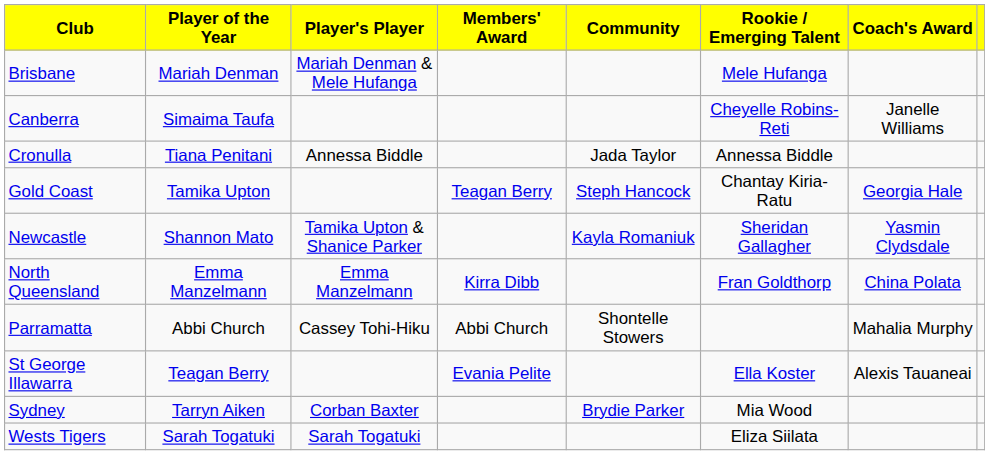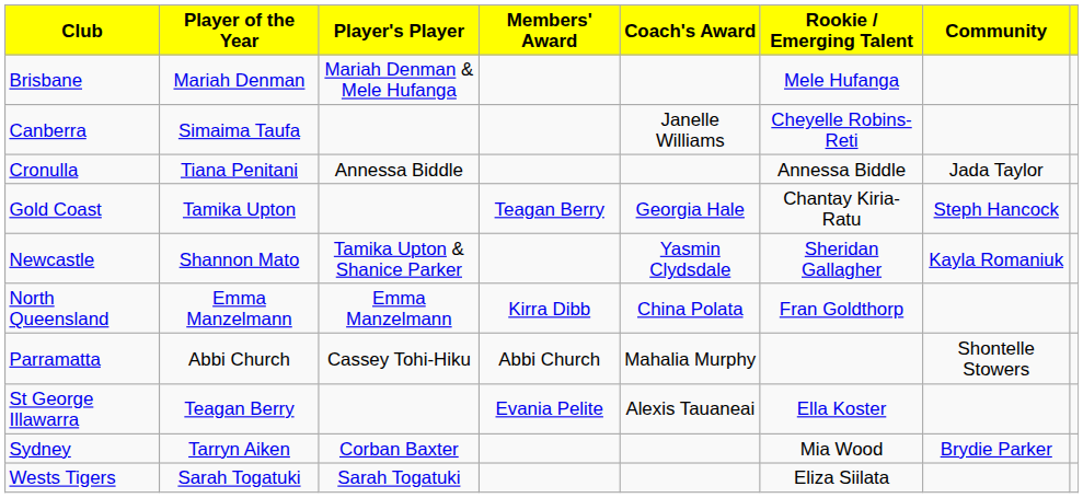 <table class="wikitable" style="width:100%; text-align:center; font-size:95%">
 <tr>
 <th style="background:yellow">Club</th>
 <th style="background:yellow">Player of the Year</th>
 <th style="background:yellow">Player's Player</th>
 <th style="background:yellow">Members' Award</th>
+<th style="background:yellow">Coach's Award</th>
+<th style="background:yellow">Rookie / <br>  Emerging Talent</th>
 <th style="background:yellow">Community</th>
-<th style="background:yellow">Rookie / <br>  Emerging Talent</th>
-<th style="background:yellow">Coach's Award</th>
 <th style="background:yellow"></th>
 </tr>
 <tr>
 <td align=left> <a href='#'>Brisbane</a></td>
 <td><a href='#'>Mariah Denman</a></td>
 <td><a href='#'>Mariah Denman</a> & <br> <a href='#'>Mele Hufanga</a></td>
 <td></td>
 <td></td>
 <td><a href='#'>Mele Hufanga</a></td>
 <td></td>
 <td></td>
 </tr>
 <tr>
 <td align=left> <a href='#'>Canberra</a></td>
 <td><a href='#'>Simaima Taufa</a></td>
 <td></td>
 <td></td>
+<td>Janelle Williams</td>
+<td><a href='#'>Cheyelle Robins-Reti</a></td>
 <td></td>
-<td><a href='#'>Cheyelle Robins-Reti</a></td>
-<td>Janelle Williams</td>
 <td></td>
 </tr>
 <tr>
 <td align=left> <a href='#'>Cronulla</a></td>
 <td><a href='#'>Tiana Penitani</a></td>
 <td>Annessa Biddle</td>
 <td></td>
+<td></td>
+<td>Annessa Biddle</td>
 <td>Jada Taylor</td>
-<td>Annessa Biddle</td>
-<td></td>
 <td></td>
 </tr>
 <tr>
 <td align=left> <a href='#'>Gold Coast</a></td>
 <td><a href='#'>Tamika Upton</a></td>
 <td></td>
 <td><a href='#'>Teagan Berry</a></td>
+<td><a href='#'>Georgia Hale</a></td>
+<td>Chantay Kiria-Ratu</td>
 <td><a href='#'>Steph Hancock</a></td>
-<td>Chantay Kiria-Ratu</td>
-<td><a href='#'>Georgia Hale</a></td>
 <td></td>
 </tr>
 <tr>
 <td align=left> <a href='#'>Newcastle</a></td>
 <td><a href='#'>Shannon Mato</a></td>
 <td><a href='#'>Tamika Upton</a> & <br> <a href='#'>Shanice Parker</a></td>
 <td></td>
+<td><a href='#'>Yasmin Clydsdale</a></td>
+<td><a href='#'>Sheridan Gallagher</a></td>
 <td><a href='#'>Kayla Romaniuk</a></td>
-<td><a href='#'>Sheridan Gallagher</a></td>
-<td><a href='#'>Yasmin Clydsdale</a></td>
 <td></td>
 </tr>
 <tr>
 <td align=left> <a href='#'>North Queensland</a></td>
 <td><a href='#'>Emma Manzelmann</a></td>
 <td><a href='#'>Emma Manzelmann</a></td>
 <td><a href='#'>Kirra Dibb</a></td>
+<td><a href='#'>China Polata</a></td>
+<td><a href='#'>Fran Goldthorp</a></td>
 <td></td>
-<td><a href='#'>Fran Goldthorp</a></td>
-<td><a href='#'>China Polata</a></td>
 <td></td>
 </tr>
 <tr>
 <td align=left> <a href='#'>Parramatta</a></td>
 <td>Abbi Church</td>
 <td>Cassey Tohi-Hiku</td>
 <td>Abbi Church</td>
+<td>Mahalia Murphy</td>
+<td></td>
 <td>Shontelle Stowers</td>
-<td></td>
-<td>Mahalia Murphy</td>
 <td></td>
 </tr>
 <tr>
 <td align=left> <a href='#'>St George Illawarra</a></td>
 <td><a href='#'>Teagan Berry</a></td>
 <td></td>
 <td><a href='#'>Evania Pelite</a></td>
+<td>Alexis Tauaneai</td>
+<td><a href='#'>Ella Koster</a></td>
 <td></td>
-<td><a href='#'>Ella Koster</a></td>
-<td>Alexis Tauaneai</td>
 <td></td>
 </tr>
 <tr>
 <td align=left> <a href='#'>Sydney</a></td>
 <td><a href='#'>Tarryn Aiken</a></td>
 <td><a href='#'>Corban Baxter</a></td>
 <td></td>
+<td></td>
+<td>Mia Wood</td>
 <td><a href='#'>Brydie Parker</a></td>
-<td>Mia Wood</td>
-<td></td>
 <td></td>
 </tr>
 <tr>
 <td align=left> <a href='#'>Wests Tigers</a></td>
 <td><a href='#'>Sarah Togatuki</a></td>
 <td><a href='#'>Sarah Togatuki</a></td>
 <td></td>
 <td></td>
 <td>Eliza Siilata</td>
 <td></td>
 <td></td>
 </tr>
 </table>
